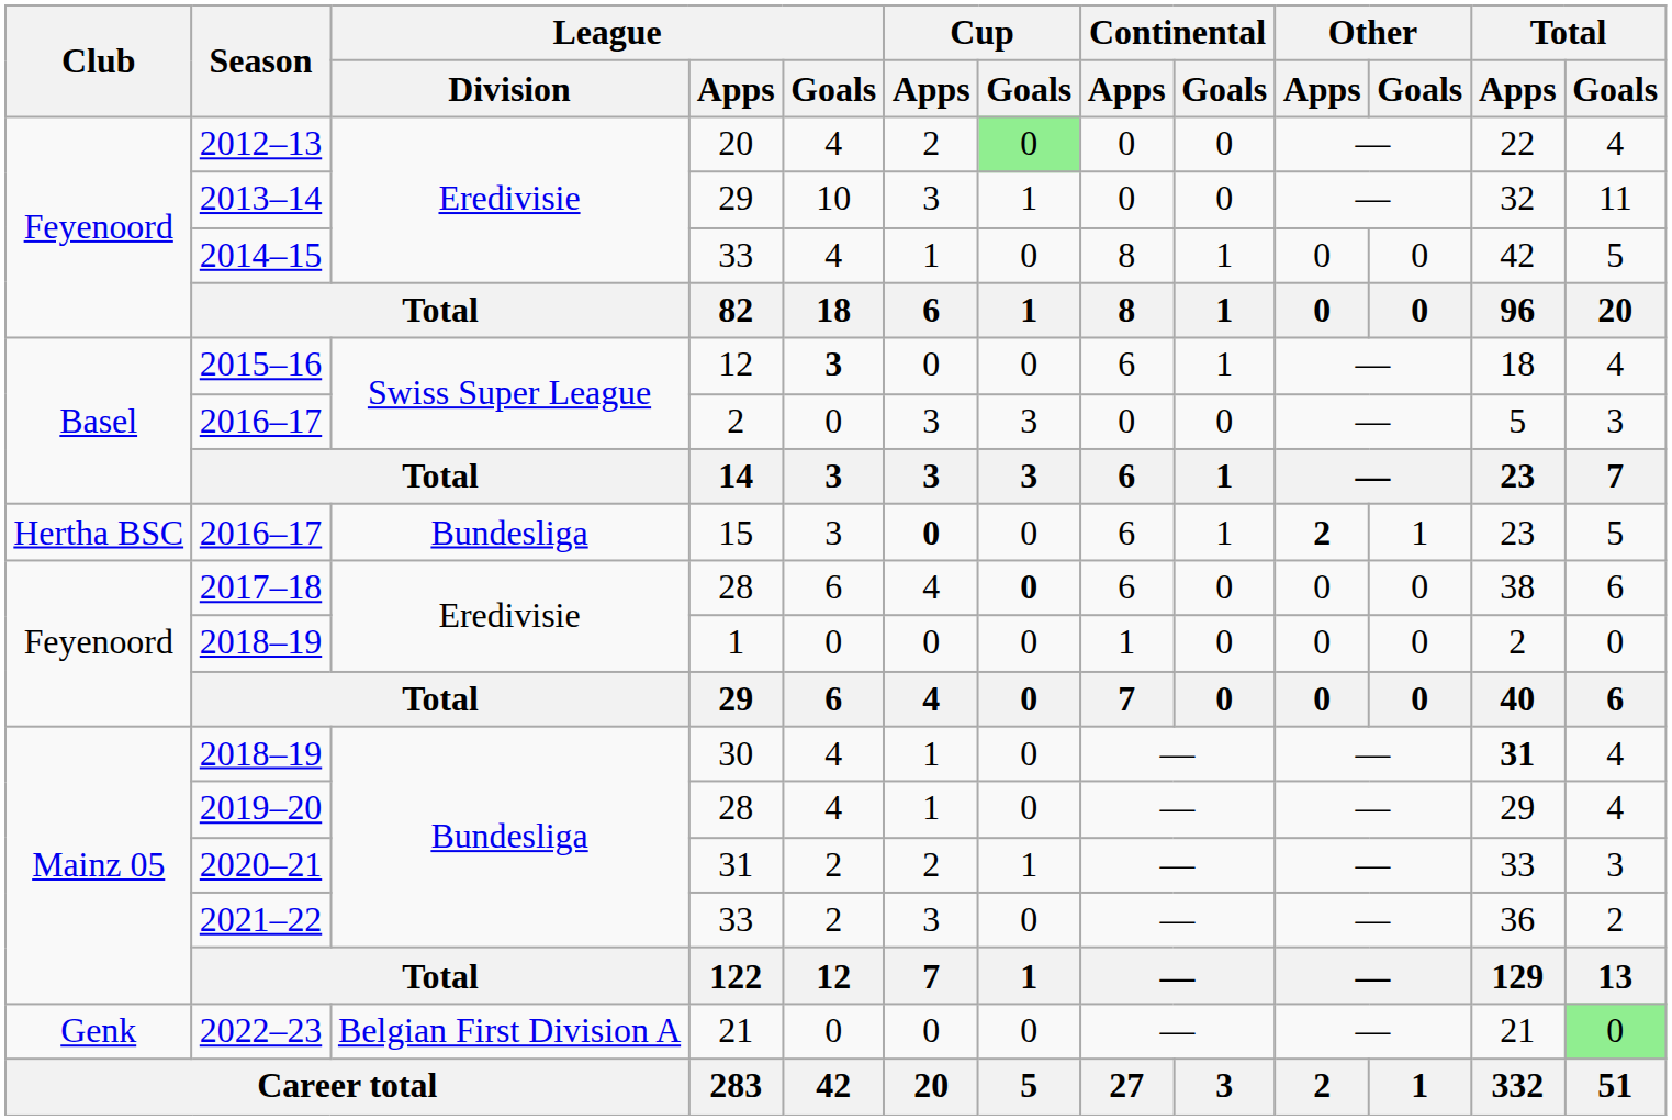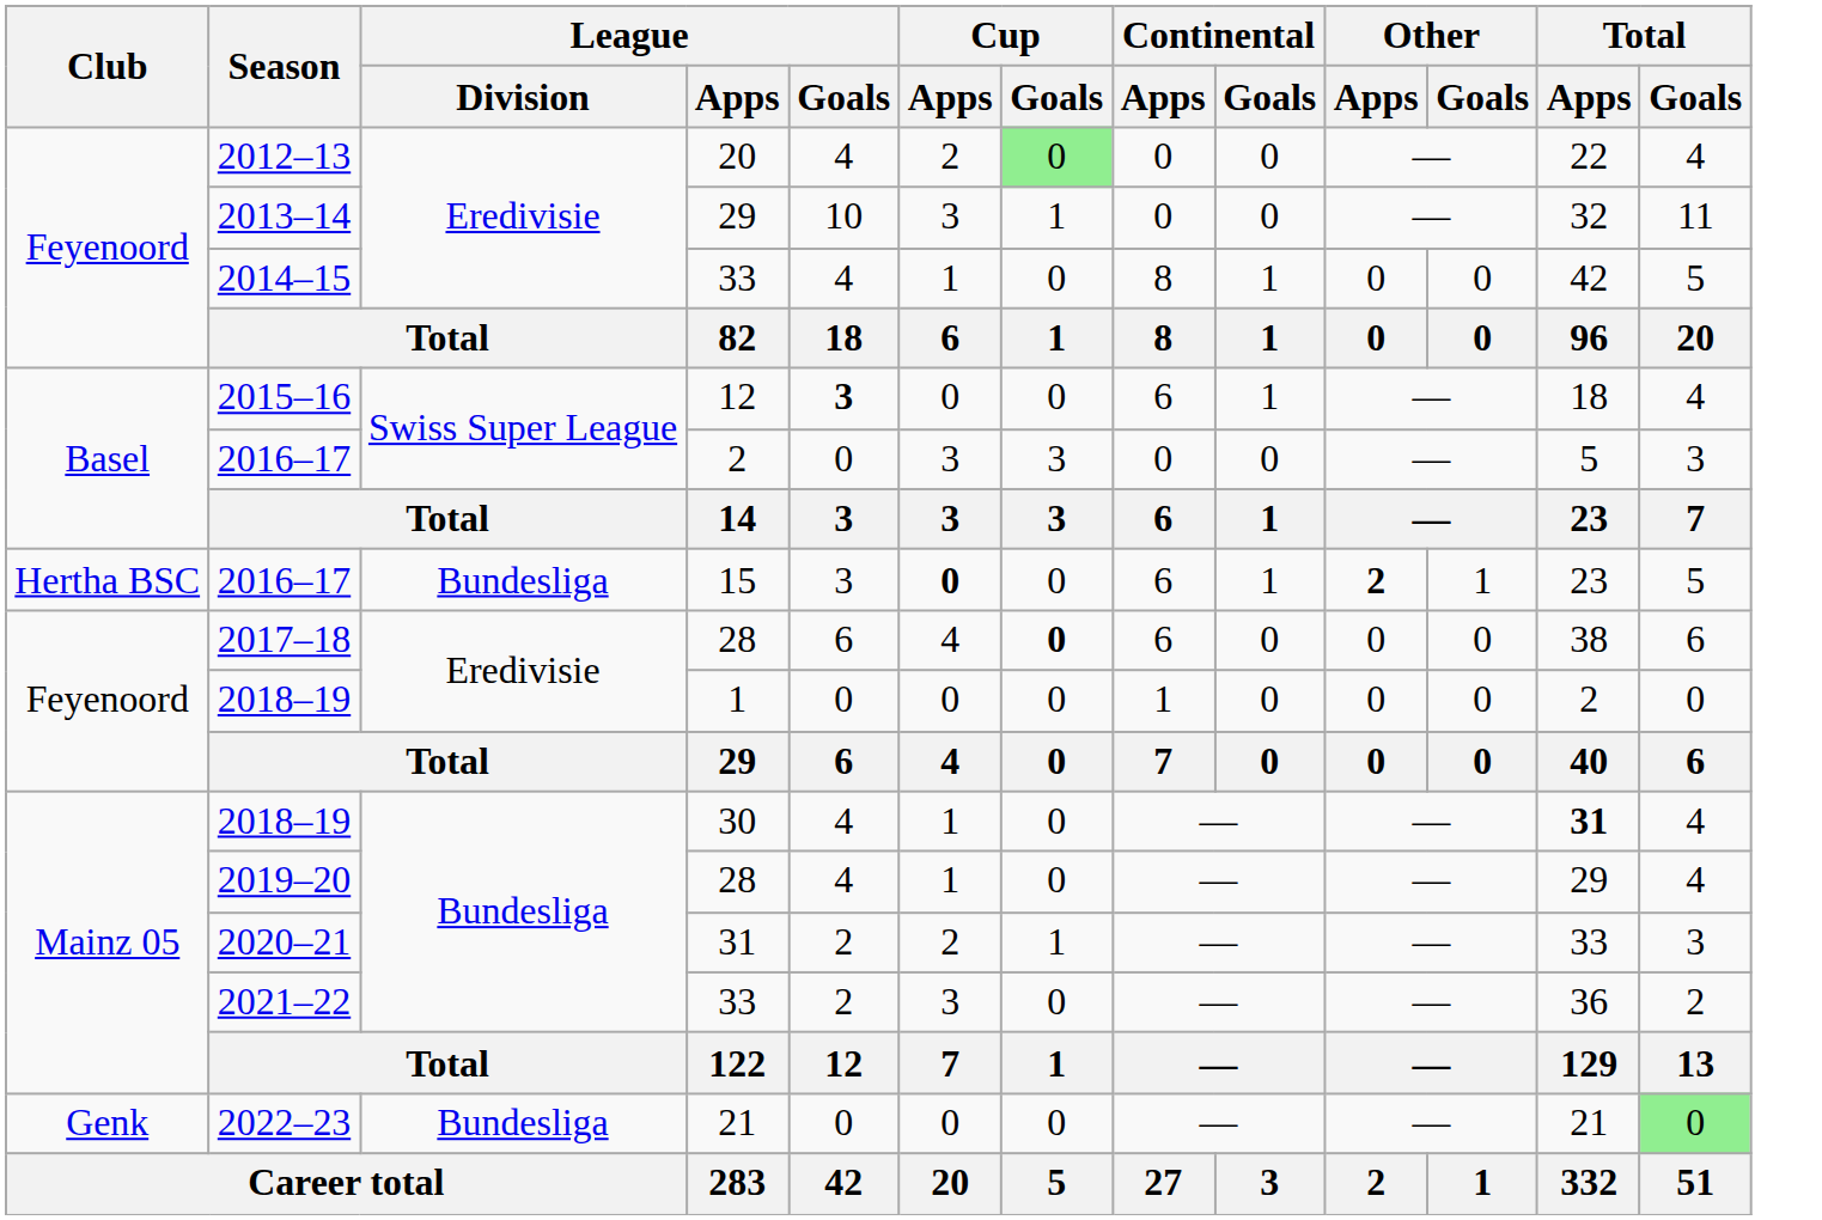 <table class="wikitable" style="text-align:center">
 <tr>
 <th rowspan="2">Club</th>
 <th rowspan="2">Season</th>
 <th colspan="3">League</th>
 <th colspan="2">Cup</th>
 <th colspan="2">Continental</th>
 <th colspan="2">Other</th>
 <th colspan="2">Total</th>
 </tr>
 <tr>
 <th>Division</th>
 <th>Apps</th>
 <th>Goals</th>
 <th>Apps</th>
 <th>Goals</th>
 <th>Apps</th>
 <th>Goals</th>
 <th>Apps</th>
 <th>Goals</th>
 <th>Apps</th>
 <th>Goals</th>
 </tr>
 <tr>
 <td rowspan="4"><a href='#'>Feyenoord</a></td>
 <td><a href='#'>2012–13</a></td>
 <td rowspan="3"><a href='#'>Eredivisie</a></td>
 <td>20</td>
 <td>4</td>
 <td>2</td>
 <td style="background: lightgreen;">0</td>
 <td>0</td>
 <td>0</td>
 <td colspan=2>—</td>
 <td>22</td>
 <td>4</td>
 </tr>
 <tr>
 <td><a href='#'>2013–14</a></td>
 <td>29</td>
 <td>10</td>
 <td>3</td>
 <td>1</td>
 <td>0</td>
 <td>0</td>
 <td colspan=2>—</td>
 <td>32</td>
 <td>11</td>
 </tr>
 <tr>
 <td><a href='#'>2014–15</a></td>
 <td>33</td>
 <td>4</td>
 <td>1</td>
 <td>0</td>
 <td>8</td>
 <td>1</td>
 <td>0</td>
 <td>0</td>
 <td>42</td>
 <td>5</td>
 </tr>
 <tr>
 <th colspan="2">Total</th>
 <th>82</th>
 <th>18</th>
 <th>6</th>
 <th>1</th>
 <th>8</th>
 <th>1</th>
 <th>0</th>
 <th>0</th>
 <th>96</th>
 <th>20</th>
 </tr>
 <tr>
 <td rowspan="3"><a href='#'>Basel</a></td>
 <td><a href='#'>2015–16</a></td>
 <td rowspan="2"><a href='#'>Swiss Super League</a></td>
 <td>12</td>
 <td><strong>3</strong></td>
 <td>0</td>
 <td>0</td>
 <td>6</td>
 <td>1</td>
 <td colspan=2>—</td>
 <td>18</td>
 <td>4</td>
 </tr>
 <tr>
 <td><a href='#'>2016–17</a></td>
 <td>2</td>
 <td>0</td>
 <td>3</td>
 <td>3</td>
 <td>0</td>
 <td>0</td>
 <td colspan=2>—</td>
 <td>5</td>
 <td>3</td>
 </tr>
 <tr>
 <th colspan="2">Total</th>
 <th>14</th>
 <th>3</th>
 <th>3</th>
 <th>3</th>
 <th>6</th>
 <th>1</th>
 <th colspan=2>—</th>
 <th>23</th>
 <th>7</th>
 </tr>
 <tr>
 <td><a href='#'>Hertha BSC</a></td>
 <td><a href='#'>2016–17</a></td>
 <td><a href='#'>Bundesliga</a></td>
 <td>15</td>
 <td>3</td>
 <td><strong>0</strong></td>
 <td>0</td>
 <td>6</td>
 <td>1</td>
 <td><strong>2</strong></td>
 <td>1</td>
 <td>23</td>
 <td>5</td>
 </tr>
 <tr>
 <td rowspan="3">Feyenoord</td>
 <td><a href='#'>2017–18</a></td>
 <td rowspan="2">Eredivisie</td>
 <td>28</td>
 <td>6</td>
 <td>4</td>
 <td><strong>0</strong></td>
 <td>6</td>
 <td>0</td>
 <td>0</td>
 <td>0</td>
 <td>38</td>
 <td>6</td>
 </tr>
 <tr>
 <td><a href='#'>2018–19</a></td>
 <td>1</td>
 <td>0</td>
 <td>0</td>
 <td>0</td>
 <td>1</td>
 <td>0</td>
 <td>0</td>
 <td>0</td>
 <td>2</td>
 <td>0</td>
 </tr>
 <tr>
 <th colspan="2">Total</th>
 <th>29</th>
 <th>6</th>
 <th>4</th>
 <th>0</th>
 <th>7</th>
 <th>0</th>
 <th>0</th>
 <th>0</th>
 <th>40</th>
 <th>6</th>
 </tr>
 <tr>
 <td rowspan="5"><a href='#'>Mainz 05</a></td>
 <td><a href='#'>2018–19</a></td>
 <td rowspan="4"><a href='#'>Bundesliga</a></td>
 <td>30</td>
 <td>4</td>
 <td>1</td>
 <td>0</td>
 <td colspan=2>—</td>
 <td colspan=2>—</td>
 <td><strong>31</strong></td>
 <td>4</td>
 </tr>
 <tr>
 <td><a href='#'>2019–20</a></td>
 <td>28</td>
 <td>4</td>
 <td>1</td>
 <td>0</td>
 <td colspan=2>—</td>
 <td colspan=2>—</td>
 <td>29</td>
 <td>4</td>
 </tr>
 <tr>
 <td><a href='#'>2020–21</a></td>
 <td>31</td>
 <td>2</td>
 <td>2</td>
 <td>1</td>
 <td colspan=2>—</td>
 <td colspan=2>—</td>
 <td>33</td>
 <td>3</td>
 </tr>
 <tr>
 <td><a href='#'>2021–22</a></td>
 <td>33</td>
 <td>2</td>
 <td>3</td>
 <td>0</td>
 <td colspan=2>—</td>
 <td colspan=2>—</td>
 <td>36</td>
 <td>2</td>
 </tr>
 <tr>
 <th colspan="2">Total</th>
 <th>122</th>
 <th>12</th>
 <th>7</th>
 <th>1</th>
 <th colspan=2>—</th>
 <th colspan=2>—</th>
 <th>129</th>
 <th>13</th>
 </tr>
 <tr>
 <td><a href='#'>Genk</a></td>
 <td><a href='#'>2022–23</a></td>
-<td><a href='#'>Belgian First Division A</a></td>
+<td><a href='#'>Bundesliga</a></td>
 <td>21</td>
 <td>0</td>
 <td>0</td>
 <td>0</td>
 <td colspan=2>—</td>
 <td colspan=2>—</td>
 <td>21</td>
 <td style="background: lightgreen;">0</td>
 </tr>
 <tr>
 <th colspan="3">Career total</th>
 <th>283</th>
 <th>42</th>
 <th>20</th>
 <th>5</th>
 <th>27</th>
 <th>3</th>
 <th>2</th>
 <th>1</th>
 <th>332</th>
 <th>51</th>
 </tr>
 </table>
